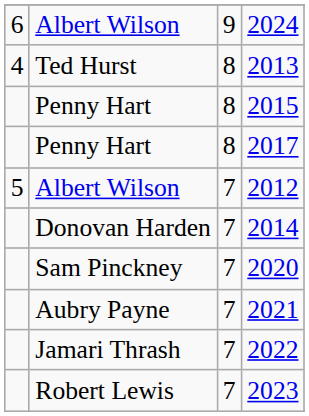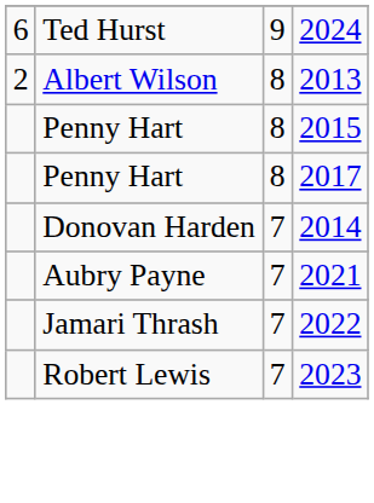 <table class="wikitable">
 <tr>
 </tr>
 <tr>
 <td>6</td>
-<td><a href='#'>Albert Wilson</a></td>
+<td>Ted Hurst</td>
 <td>9</td>
 <td><a href='#'>2024</a></td>
 </tr>
 <tr>
-<td>4</td>
-<td>Ted Hurst</td>
+<td>2</td>
+<td><a href='#'>Albert Wilson</a></td>
 <td>8</td>
 <td><a href='#'>2013</a></td>
 </tr>
 <tr>
 <td></td>
 <td>Penny Hart</td>
 <td>8</td>
 <td><a href='#'>2015</a></td>
 </tr>
 <tr>
 <td></td>
 <td>Penny Hart</td>
 <td>8</td>
 <td><a href='#'>2017</a></td>
 </tr>
 <tr>
-<td>5</td>
-<td><a href='#'>Albert Wilson</a></td>
-<td>7</td>
-<td><a href='#'>2012</a></td>
-</tr>
-<tr>
 <td></td>
 <td>Donovan Harden</td>
 <td>7</td>
 <td><a href='#'>2014</a></td>
-</tr>
-<tr>
-<td></td>
-<td>Sam Pinckney</td>
-<td>7</td>
-<td><a href='#'>2020</a></td>
 </tr>
 <tr>
 <td></td>
 <td>Aubry Payne</td>
 <td>7</td>
 <td><a href='#'>2021</a></td>
 </tr>
 <tr>
 <td></td>
 <td>Jamari Thrash</td>
 <td>7</td>
 <td><a href='#'>2022</a></td>
 </tr>
 <tr>
 <td></td>
 <td>Robert Lewis</td>
 <td>7</td>
 <td><a href='#'>2023</a></td>
 </tr>
 </table>
